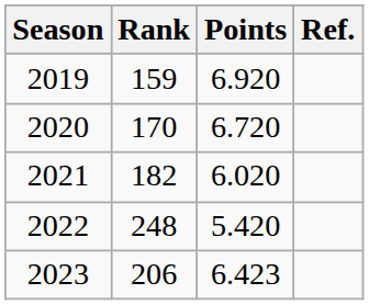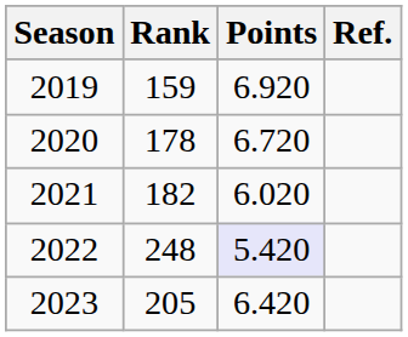 <table class="wikitable plainrowheaders sortable" style="text-align:center">
 <tr>
 <th>Season</th>
 <th>Rank</th>
 <th>Points</th>
 <th>Ref.</th>
 </tr>
 <tr>
 <td>2019</td>
 <td>159 </td>
 <td>6.920</td>
 <td></td>
 </tr>
 <tr>
 <td>2020</td>
-<td>170 </td>
+<td>178 </td>
 <td>6.720</td>
 <td></td>
 </tr>
 <tr>
 <td>2021</td>
 <td>182 </td>
 <td>6.020</td>
 <td></td>
 </tr>
 <tr>
 <td>2022</td>
 <td>248 </td>
-<td>5.420</td>
+<td style="background: lavender;">5.420</td>
 <td></td>
 </tr>
 <tr>
 <td>2023</td>
-<td>206 </td>
-<td>6.423</td>
+<td>205 </td>
+<td>6.420</td>
 <td></td>
 </tr>
 </table>
